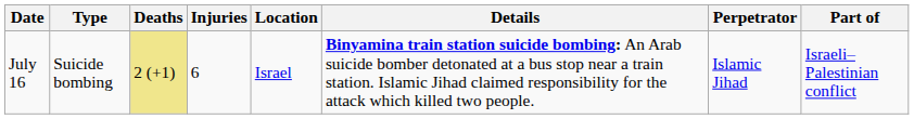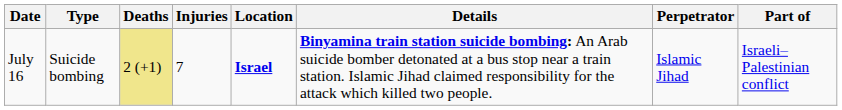 <table class="wikitable sortable">
 <tr>
 <th>Date</th>
 <th>Type</th>
 <th>Deaths</th>
 <th>Injuries</th>
 <th>Location</th>
 <th>Details</th>
 <th>Perpetrator</th>
 <th>Part of</th>
 </tr>
 <tr>
 <td>July 16</td>
 <td>Suicide bombing</td>
 <td style="background: khaki;">2 (+1)</td>
-<td>6</td>
-<td><a href='#'>Israel</a></td>
+<td>7</td>
+<td><strong><a href='#'>Israel</a></strong></td>
 <td><strong><a href='#'>Binyamina train station suicide bombing</a>:</strong> An Arab suicide bomber detonated at a bus stop near a train station. Islamic Jihad claimed responsibility for the attack which killed two people.</td>
 <td><a href='#'>Islamic Jihad</a></td>
 <td><a href='#'>Israeli–Palestinian conflict</a></td>
 </tr>
 </table>
